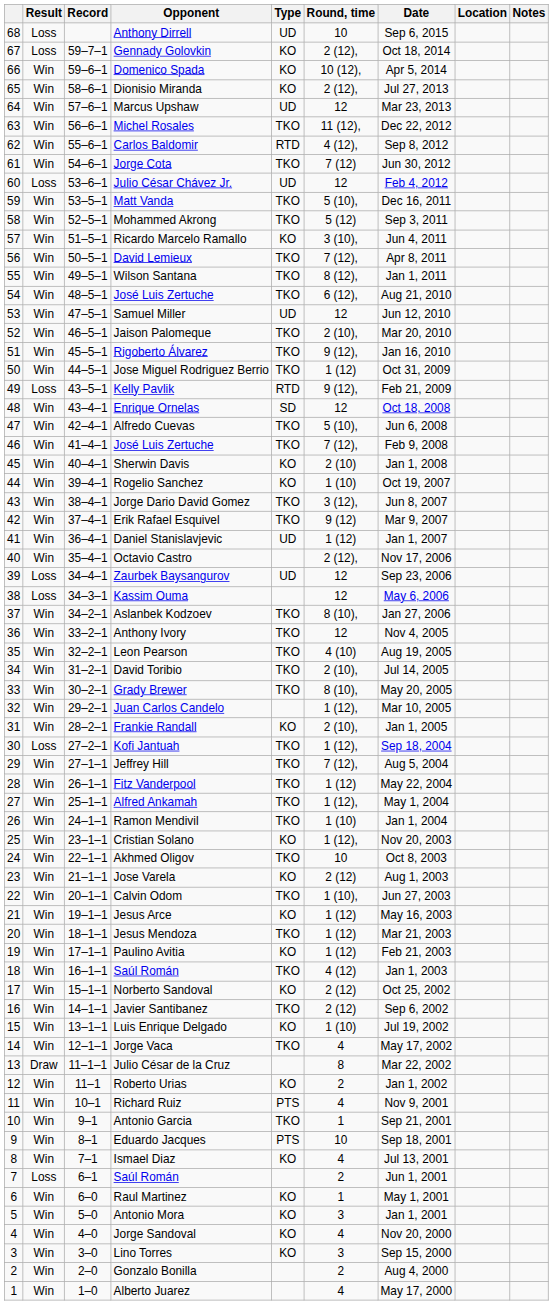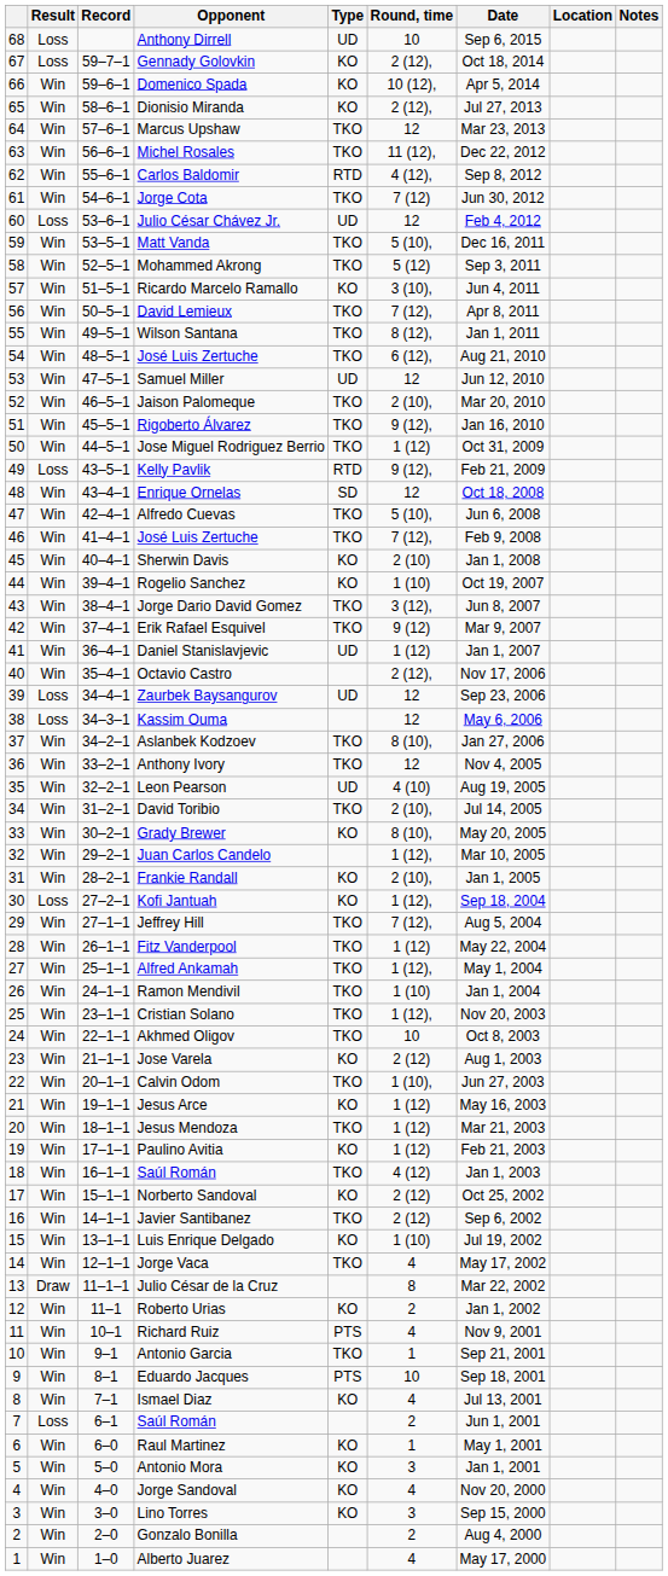 <table class="wikitable" style="text-align:center">
 <tr>
 <th></th>
 <th>Result</th>
 <th>Record</th>
 <th>Opponent</th>
 <th>Type</th>
 <th>Round, time</th>
 <th>Date</th>
 <th>Location</th>
 <th>Notes</th>
 </tr>
 <tr>
 <td>68</td>
 <td>Loss</td>
 <td></td>
 <td style="text-align:left;"><a href='#'>Anthony Dirrell</a></td>
 <td>UD</td>
 <td>10</td>
 <td>Sep 6, 2015</td>
 <td style="text-align:left;"></td>
 <td></td>
 </tr>
 <tr>
 <td>67</td>
 <td>Loss</td>
 <td>59–7–1</td>
 <td style="text-align:left;"><a href='#'>Gennady Golovkin</a></td>
 <td>KO</td>
 <td>2 (12), </td>
 <td>Oct 18, 2014</td>
 <td style="text-align:left;"></td>
 <td style="text-align:left;"></td>
 </tr>
 <tr>
 <td>66</td>
 <td>Win</td>
 <td>59–6–1</td>
 <td style="text-align:left;"><a href='#'>Domenico Spada</a></td>
 <td>KO</td>
 <td>10 (12), </td>
 <td>Apr 5, 2014</td>
 <td style="text-align:left;"></td>
 <td style="text-align:left;"></td>
 </tr>
 <tr>
 <td>65</td>
 <td>Win</td>
 <td>58–6–1</td>
 <td style="text-align:left;">Dionisio Miranda</td>
 <td>KO</td>
 <td>2 (12), </td>
 <td>Jul 27, 2013</td>
 <td style="text-align:left;"></td>
 <td></td>
 </tr>
 <tr>
 <td>64</td>
 <td>Win</td>
 <td>57–6–1</td>
 <td style="text-align:left;">Marcus Upshaw</td>
-<td>UD</td>
+<td>TKO</td>
 <td>12</td>
 <td>Mar 23, 2013</td>
 <td style="text-align:left;"></td>
 <td></td>
 </tr>
 <tr>
 <td>63</td>
 <td>Win</td>
 <td>56–6–1</td>
 <td style="text-align:left;"><a href='#'>Michel Rosales</a></td>
 <td>TKO</td>
 <td>11 (12), </td>
 <td>Dec 22, 2012</td>
 <td style="text-align:left;"></td>
 <td style="text-align:left;"></td>
 </tr>
 <tr>
 <td>62</td>
 <td>Win</td>
 <td>55–6–1</td>
 <td style="text-align:left;"><a href='#'>Carlos Baldomir</a></td>
 <td>RTD</td>
 <td>4 (12), </td>
 <td>Sep 8, 2012</td>
 <td style="text-align:left;"></td>
 <td style="text-align:left;"></td>
 </tr>
 <tr>
 <td>61</td>
 <td>Win</td>
 <td>54–6–1</td>
 <td style="text-align:left;"><a href='#'>Jorge Cota</a></td>
 <td>TKO</td>
 <td>7 (12)</td>
 <td>Jun 30, 2012</td>
 <td style="text-align:left;"></td>
 <td style="text-align:left;"></td>
 </tr>
 <tr>
 <td>60</td>
 <td>Loss</td>
 <td>53–6–1</td>
 <td style="text-align:left;"><a href='#'>Julio César Chávez Jr.</a></td>
 <td>UD</td>
 <td>12</td>
 <td><a href='#'>Feb 4, 2012</a></td>
 <td style="text-align:left;"></td>
 <td style="text-align:left;"></td>
 </tr>
 <tr>
 <td>59</td>
 <td>Win</td>
 <td>53–5–1</td>
 <td style="text-align:left;"><a href='#'>Matt Vanda</a></td>
 <td>TKO</td>
 <td>5 (10), </td>
 <td>Dec 16, 2011</td>
 <td style="text-align:left;"></td>
 <td></td>
 </tr>
 <tr>
 <td>58</td>
 <td>Win</td>
 <td>52–5–1</td>
 <td style="text-align:left;">Mohammed Akrong</td>
 <td>TKO</td>
 <td>5 (12)</td>
 <td>Sep 3, 2011</td>
 <td style="text-align:left;"></td>
 <td style="text-align:left;"></td>
 </tr>
 <tr>
 <td>57</td>
 <td>Win</td>
 <td>51–5–1</td>
 <td style="text-align:left;">Ricardo Marcelo Ramallo</td>
 <td>KO</td>
 <td>3 (10), </td>
 <td>Jun 4, 2011</td>
 <td style="text-align:left;"></td>
 <td></td>
 </tr>
 <tr>
 <td>56</td>
 <td>Win</td>
 <td>50–5–1</td>
 <td style="text-align:left;"><a href='#'>David Lemieux</a></td>
 <td>TKO</td>
 <td>7 (12), </td>
 <td>Apr 8, 2011</td>
 <td style="text-align:left;"></td>
 <td></td>
 </tr>
 <tr>
 <td>55</td>
 <td>Win</td>
 <td>49–5–1</td>
 <td style="text-align:left;">Wilson Santana</td>
 <td>TKO</td>
 <td>8 (12), </td>
 <td>Jan 1, 2011</td>
 <td style="text-align:left;"></td>
 <td style="text-align:left;"></td>
 </tr>
 <tr>
 <td>54</td>
 <td>Win</td>
 <td>48–5–1</td>
 <td style="text-align:left;"><a href='#'>José Luis Zertuche</a></td>
 <td>TKO</td>
 <td>6 (12), </td>
 <td>Aug 21, 2010</td>
 <td style="text-align:left;"></td>
 <td style="text-align:left;"></td>
 </tr>
 <tr>
 <td>53</td>
 <td>Win</td>
 <td>47–5–1</td>
 <td style="text-align:left;">Samuel Miller</td>
 <td>UD</td>
 <td>12</td>
 <td>Jun 12, 2010</td>
 <td style="text-align:left;"></td>
 <td style="text-align:left;"></td>
 </tr>
 <tr>
 <td>52</td>
 <td>Win</td>
 <td>46–5–1</td>
 <td style="text-align:left;">Jaison Palomeque</td>
 <td>TKO</td>
 <td>2 (10), </td>
 <td>Mar 20, 2010</td>
 <td style="text-align:left;"></td>
 <td></td>
 </tr>
 <tr>
 <td>51</td>
 <td>Win</td>
 <td>45–5–1</td>
 <td style="text-align:left;"><a href='#'>Rigoberto Álvarez</a></td>
 <td>TKO</td>
 <td>9 (12), </td>
 <td>Jan 16, 2010</td>
 <td style="text-align:left;"></td>
 <td style="text-align:left;"></td>
 </tr>
 <tr>
 <td>50</td>
 <td>Win</td>
 <td>44–5–1</td>
 <td style="text-align:left;">Jose Miguel Rodriguez Berrio</td>
 <td>TKO</td>
 <td>1 (12)</td>
 <td>Oct 31, 2009</td>
 <td style="text-align:left;"></td>
 <td style="text-align:left;"></td>
 </tr>
 <tr>
 <td>49</td>
 <td>Loss</td>
 <td>43–5–1</td>
 <td style="text-align:left;"><a href='#'>Kelly Pavlik</a></td>
 <td>RTD</td>
 <td>9 (12), </td>
 <td>Feb 21, 2009</td>
 <td style="text-align:left;"></td>
 <td style="text-align:left;"></td>
 </tr>
 <tr>
 <td>48</td>
 <td>Win</td>
 <td>43–4–1</td>
 <td style="text-align:left;"><a href='#'>Enrique Ornelas</a></td>
 <td>SD</td>
 <td>12</td>
 <td><a href='#'>Oct 18, 2008</a></td>
 <td style="text-align:left;"></td>
 <td></td>
 </tr>
 <tr>
 <td>47</td>
 <td>Win</td>
 <td>42–4–1</td>
 <td style="text-align:left;">Alfredo Cuevas</td>
 <td>TKO</td>
 <td>5 (10), </td>
 <td>Jun 6, 2008</td>
 <td style="text-align:left;"></td>
 <td></td>
 </tr>
 <tr>
 <td>46</td>
 <td>Win</td>
 <td>41–4–1</td>
 <td style="text-align:left;"><a href='#'>José Luis Zertuche</a></td>
 <td>TKO</td>
 <td>7 (12), </td>
 <td>Feb 9, 2008</td>
 <td style="text-align:left;"></td>
 <td style="text-align:left;"></td>
 </tr>
 <tr>
 <td>45</td>
 <td>Win</td>
 <td>40–4–1</td>
 <td style="text-align:left;">Sherwin Davis</td>
 <td>KO</td>
 <td>2 (10)</td>
 <td>Jan 1, 2008</td>
 <td style="text-align:left;"></td>
 <td></td>
 </tr>
 <tr>
 <td>44</td>
 <td>Win</td>
 <td>39–4–1</td>
 <td style="text-align:left;">Rogelio Sanchez</td>
 <td>KO</td>
 <td>1 (10)</td>
 <td>Oct 19, 2007</td>
 <td style="text-align:left;"></td>
 <td></td>
 </tr>
 <tr>
 <td>43</td>
 <td>Win</td>
 <td>38–4–1</td>
 <td style="text-align:left;">Jorge Dario David Gomez</td>
 <td>TKO</td>
 <td>3 (12), </td>
 <td>Jun 8, 2007</td>
 <td style="text-align:left;"></td>
 <td style="text-align:left;"></td>
 </tr>
 <tr>
 <td>42</td>
 <td>Win</td>
 <td>37–4–1</td>
 <td style="text-align:left;">Erik Rafael Esquivel</td>
 <td>TKO</td>
 <td>9 (12)</td>
 <td>Mar 9, 2007</td>
 <td style="text-align:left;"></td>
 <td style="text-align:left;"></td>
 </tr>
 <tr>
 <td>41</td>
 <td>Win</td>
 <td>36–4–1</td>
 <td style="text-align:left;">Daniel Stanislavjevic</td>
 <td>UD</td>
 <td>1 (12)</td>
 <td>Jan 1, 2007</td>
 <td style="text-align:left;"></td>
 <td style="text-align:left;"></td>
 </tr>
 <tr>
 <td>40</td>
 <td>Win</td>
 <td>35–4–1</td>
 <td style="text-align:left;">Octavio Castro</td>
 <td></td>
 <td>2 (12), </td>
 <td>Nov 17, 2006</td>
 <td style="text-align:left;"></td>
 <td></td>
 </tr>
 <tr>
 <td>39</td>
 <td>Loss</td>
 <td>34–4–1</td>
 <td style="text-align:left;"><a href='#'>Zaurbek Baysangurov</a></td>
 <td>UD</td>
 <td>12</td>
 <td>Sep 23, 2006</td>
 <td style="text-align:left;"></td>
 <td style="text-align:left;"></td>
 </tr>
 <tr>
 <td>38</td>
 <td>Loss</td>
 <td>34–3–1</td>
 <td style="text-align:left;"><a href='#'>Kassim Ouma</a></td>
 <td></td>
 <td>12</td>
 <td><a href='#'>May 6, 2006</a></td>
 <td style="text-align:left;"></td>
 <td style="text-align:left;"></td>
 </tr>
 <tr>
 <td>37</td>
 <td>Win</td>
 <td>34–2–1</td>
 <td style="text-align:left;">Aslanbek Kodzoev</td>
 <td>TKO</td>
 <td>8 (10), </td>
 <td>Jan 27, 2006</td>
 <td style="text-align:left;"></td>
 <td></td>
 </tr>
 <tr>
 <td>36</td>
 <td>Win</td>
 <td>33–2–1</td>
 <td style="text-align:left;">Anthony Ivory</td>
 <td>TKO</td>
 <td>12</td>
 <td>Nov 4, 2005</td>
 <td style="text-align:left;"></td>
 <td></td>
 </tr>
 <tr>
 <td>35</td>
 <td>Win</td>
 <td>32–2–1</td>
 <td style="text-align:left;">Leon Pearson</td>
-<td>TKO</td>
+<td>UD</td>
 <td>4 (10)</td>
 <td>Aug 19, 2005</td>
 <td style="text-align:left;"></td>
 <td></td>
 </tr>
 <tr>
 <td>34</td>
 <td>Win</td>
 <td>31–2–1</td>
 <td style="text-align:left;">David Toribio</td>
 <td>TKO</td>
 <td>2 (10), </td>
 <td>Jul 14, 2005</td>
 <td style="text-align:left;"></td>
 <td></td>
 </tr>
 <tr>
 <td>33</td>
 <td>Win</td>
 <td>30–2–1</td>
 <td style="text-align:left;"><a href='#'>Grady Brewer</a></td>
-<td>TKO</td>
+<td>KO</td>
 <td>8 (10), </td>
 <td>May 20, 2005</td>
 <td style="text-align:left;"></td>
 <td></td>
 </tr>
 <tr>
 <td>32</td>
 <td>Win</td>
 <td>29–2–1</td>
 <td style="text-align:left;"><a href='#'>Juan Carlos Candelo</a></td>
 <td></td>
 <td>1 (12), </td>
 <td>Mar 10, 2005</td>
 <td style="text-align:left;"></td>
 <td></td>
 </tr>
 <tr>
 <td>31</td>
 <td>Win</td>
 <td>28–2–1</td>
 <td style="text-align:left;"><a href='#'>Frankie Randall</a></td>
 <td>KO</td>
 <td>2 (10), </td>
 <td>Jan 1, 2005</td>
 <td style="text-align:left;"></td>
 <td></td>
 </tr>
 <tr>
 <td>30</td>
 <td>Loss</td>
 <td>27–2–1</td>
 <td style="text-align:left;"><a href='#'>Kofi Jantuah</a></td>
-<td>TKO</td>
+<td>KO</td>
 <td>1 (12), </td>
 <td><a href='#'>Sep 18, 2004</a></td>
 <td style="text-align:left;"></td>
 <td style="text-align:left;"></td>
 </tr>
 <tr>
 <td>29</td>
 <td>Win</td>
 <td>27–1–1</td>
 <td style="text-align:left;">Jeffrey Hill</td>
 <td>TKO</td>
 <td>7 (12), </td>
 <td>Aug 5, 2004</td>
 <td style="text-align:left;"></td>
 <td style="text-align:left;"></td>
 </tr>
 <tr>
 <td>28</td>
 <td>Win</td>
 <td>26–1–1</td>
 <td style="text-align:left;"><a href='#'>Fitz Vanderpool</a></td>
 <td>TKO</td>
 <td>1 (12)</td>
 <td>May 22, 2004</td>
 <td style="text-align:left;"></td>
 <td style="text-align:left;"></td>
 </tr>
 <tr>
 <td>27</td>
 <td>Win</td>
 <td>25–1–1</td>
 <td style="text-align:left;"><a href='#'>Alfred Ankamah</a></td>
 <td>TKO</td>
 <td>1 (12), </td>
 <td>May 1, 2004</td>
 <td style="text-align:left;"></td>
 <td style="text-align:left;"></td>
 </tr>
 <tr>
 <td>26</td>
 <td>Win</td>
 <td>24–1–1</td>
 <td style="text-align:left;">Ramon Mendivil</td>
 <td>TKO</td>
 <td>1 (10)</td>
 <td>Jan 1, 2004</td>
 <td style="text-align:left;"></td>
 <td></td>
 </tr>
 <tr>
 <td>25</td>
 <td>Win</td>
 <td>23–1–1</td>
 <td style="text-align:left;">Cristian Solano</td>
-<td>KO</td>
+<td>TKO</td>
 <td>1 (12), </td>
 <td>Nov 20, 2003</td>
 <td style="text-align:left;"></td>
 <td style="text-align:left;"></td>
 </tr>
 <tr>
 <td>24</td>
 <td>Win</td>
 <td>22–1–1</td>
 <td style="text-align:left;">Akhmed Oligov</td>
 <td>TKO</td>
 <td>10</td>
 <td>Oct 8, 2003</td>
 <td style="text-align:left;"></td>
 <td style="text-align:left;"></td>
 </tr>
 <tr>
 <td>23</td>
 <td>Win</td>
 <td>21–1–1</td>
 <td style="text-align:left;">Jose Varela</td>
 <td>KO</td>
 <td>2 (12)</td>
 <td>Aug 1, 2003</td>
 <td style="text-align:left;"></td>
 <td style="text-align:left;"></td>
 </tr>
 <tr>
 <td>22</td>
 <td>Win</td>
 <td>20–1–1</td>
 <td style="text-align:left;">Calvin Odom</td>
 <td>TKO</td>
 <td>1 (10), </td>
 <td>Jun 27, 2003</td>
 <td style="text-align:left;"></td>
 <td></td>
 </tr>
 <tr>
 <td>21</td>
 <td>Win</td>
 <td>19–1–1</td>
 <td style="text-align:left;">Jesus Arce</td>
 <td>KO</td>
 <td>1 (12)</td>
 <td>May 16, 2003</td>
 <td style="text-align:left;"></td>
 <td style="text-align:left;"></td>
 </tr>
 <tr>
 <td>20</td>
 <td>Win</td>
 <td>18–1–1</td>
 <td style="text-align:left;">Jesus Mendoza</td>
 <td>TKO</td>
 <td>1 (12)</td>
 <td>Mar 21, 2003</td>
 <td style="text-align:left;"></td>
 <td style="text-align:left;"></td>
 </tr>
 <tr>
 <td>19</td>
 <td>Win</td>
 <td>17–1–1</td>
 <td style="text-align:left;">Paulino Avitia</td>
 <td>KO</td>
 <td>1 (12)</td>
 <td>Feb 21, 2003</td>
 <td style="text-align:left;"></td>
 <td style="text-align:left;"></td>
 </tr>
 <tr>
 <td>18</td>
 <td>Win</td>
 <td>16–1–1</td>
 <td style="text-align:left;"><a href='#'>Saúl Román</a></td>
 <td>TKO</td>
 <td>4 (12)</td>
 <td>Jan 1, 2003</td>
 <td style="text-align:left;"></td>
 <td style="text-align:left;"></td>
 </tr>
 <tr>
 <td>17</td>
 <td>Win</td>
 <td>15–1–1</td>
 <td style="text-align:left;">Norberto Sandoval</td>
 <td>KO</td>
 <td>2 (12)</td>
 <td>Oct 25, 2002</td>
 <td style="text-align:left;"></td>
 <td style="text-align:left;"></td>
 </tr>
 <tr>
 <td>16</td>
 <td>Win</td>
 <td>14–1–1</td>
 <td style="text-align:left;">Javier Santibanez</td>
 <td>TKO</td>
 <td>2 (12)</td>
 <td>Sep 6, 2002</td>
 <td style="text-align:left;"></td>
 <td style="text-align:left;"></td>
 </tr>
 <tr>
 <td>15</td>
 <td>Win</td>
 <td>13–1–1</td>
 <td style="text-align:left;">Luis Enrique Delgado</td>
 <td>KO</td>
 <td>1 (10)</td>
 <td>Jul 19, 2002</td>
 <td style="text-align:left;"></td>
 <td style="text-align:left;"></td>
 </tr>
 <tr>
 <td>14</td>
 <td>Win</td>
 <td>12–1–1</td>
 <td style="text-align:left;">Jorge Vaca</td>
 <td>TKO</td>
 <td>4</td>
 <td>May 17, 2002</td>
 <td style="text-align:left;"></td>
 <td></td>
 </tr>
 <tr>
 <td>13</td>
 <td>Draw</td>
 <td>11–1–1</td>
 <td style="text-align:left;">Julio César de la Cruz</td>
 <td></td>
 <td>8</td>
 <td>Mar 22, 2002</td>
 <td style="text-align:left;"></td>
 <td></td>
 </tr>
 <tr>
 <td>12</td>
 <td>Win</td>
 <td>11–1</td>
 <td style="text-align:left;">Roberto Urias</td>
 <td>KO</td>
 <td>2</td>
 <td>Jan 1, 2002</td>
 <td style="text-align:left;"></td>
 <td></td>
 </tr>
 <tr>
 <td>11</td>
 <td>Win</td>
 <td>10–1</td>
 <td style="text-align:left;">Richard Ruiz</td>
 <td>PTS</td>
 <td>4</td>
 <td>Nov 9, 2001</td>
 <td style="text-align:left;"></td>
 <td></td>
 </tr>
 <tr>
 <td>10</td>
 <td>Win</td>
 <td>9–1</td>
 <td style="text-align:left;">Antonio Garcia</td>
 <td>TKO</td>
 <td>1</td>
 <td>Sep 21, 2001</td>
 <td style="text-align:left;"></td>
 <td></td>
 </tr>
 <tr>
 <td>9</td>
 <td>Win</td>
 <td>8–1</td>
 <td style="text-align:left;">Eduardo Jacques</td>
 <td>PTS</td>
 <td>10</td>
 <td>Sep 18, 2001</td>
 <td style="text-align:left;"></td>
 <td></td>
 </tr>
 <tr>
 <td>8</td>
 <td>Win</td>
 <td>7–1</td>
 <td style="text-align:left;">Ismael Diaz</td>
 <td>KO</td>
 <td>4</td>
 <td>Jul 13, 2001</td>
 <td style="text-align:left;"></td>
 <td></td>
 </tr>
 <tr>
 <td>7</td>
 <td>Loss</td>
 <td>6–1</td>
 <td style="text-align:left;"><a href='#'>Saúl Román</a></td>
 <td></td>
 <td>2</td>
 <td>Jun 1, 2001</td>
 <td style="text-align:left;"></td>
 <td></td>
 </tr>
 <tr>
 <td>6</td>
 <td>Win</td>
 <td>6–0</td>
 <td style="text-align:left;">Raul Martinez</td>
 <td>KO</td>
 <td>1</td>
 <td>May 1, 2001</td>
 <td style="text-align:left;"></td>
 <td></td>
 </tr>
 <tr>
 <td>5</td>
 <td>Win</td>
 <td>5–0</td>
 <td style="text-align:left;">Antonio Mora</td>
 <td>KO</td>
 <td>3</td>
 <td>Jan 1, 2001</td>
 <td style="text-align:left;"></td>
 <td></td>
 </tr>
 <tr>
 <td>4</td>
 <td>Win</td>
 <td>4–0</td>
 <td style="text-align:left;">Jorge Sandoval</td>
 <td>KO</td>
 <td>4</td>
 <td>Nov 20, 2000</td>
 <td style="text-align:left;"></td>
 <td></td>
 </tr>
 <tr>
 <td>3</td>
 <td>Win</td>
 <td>3–0</td>
 <td style="text-align:left;">Lino Torres</td>
 <td>KO</td>
 <td>3</td>
 <td>Sep 15, 2000</td>
 <td style="text-align:left;"></td>
 <td></td>
 </tr>
 <tr>
 <td>2</td>
 <td>Win</td>
 <td>2–0</td>
 <td style="text-align:left;">Gonzalo Bonilla</td>
 <td></td>
 <td>2</td>
 <td>Aug 4, 2000</td>
 <td style="text-align:left;"></td>
 <td></td>
 </tr>
 <tr>
 <td>1</td>
 <td>Win</td>
 <td>1–0</td>
 <td style="text-align:left;">Alberto Juarez</td>
 <td></td>
 <td>4</td>
 <td>May 17, 2000</td>
 <td style="text-align:left;"></td>
 <td></td>
 </tr>
 </table>
